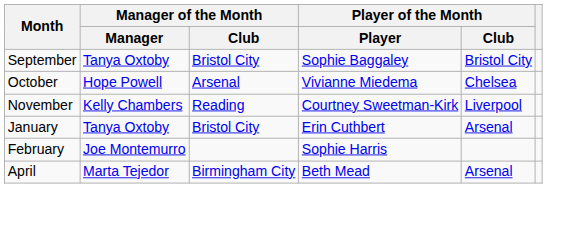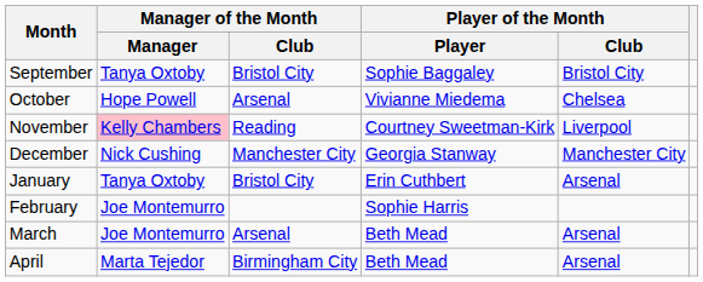 <table class="wikitable">
 <tr>
 <th rowspan="2">Month</th>
 <th colspan="2">Manager of the Month</th>
 <th colspan="2">Player of the Month</th>
 <th rowspan="2"></th>
 </tr>
 <tr>
 <th>Manager</th>
 <th>Club</th>
 <th>Player</th>
 <th>Club</th>
 </tr>
 <tr>
 <td>September</td>
 <td> <a href='#'>Tanya Oxtoby</a></td>
 <td><a href='#'>Bristol City</a></td>
 <td> <a href='#'>Sophie Baggaley</a></td>
 <td><a href='#'>Bristol City</a></td>
 <td></td>
 </tr>
 <tr>
 <td>October</td>
 <td> <a href='#'>Hope Powell</a></td>
 <td><a href='#'>Arsenal</a></td>
 <td> <a href='#'>Vivianne Miedema</a></td>
 <td><a href='#'>Chelsea</a></td>
 <td></td>
 </tr>
 <tr>
 <td>November</td>
-<td> <a href='#'>Kelly Chambers</a></td>
+<td style="background: pink;"> <a href='#'>Kelly Chambers</a></td>
 <td><a href='#'>Reading</a></td>
 <td> <a href='#'>Courtney Sweetman-Kirk</a></td>
 <td><a href='#'>Liverpool</a></td>
+<td></td>
+</tr>
+<tr>
+<td>December</td>
+<td> <a href='#'>Nick Cushing</a></td>
+<td><a href='#'>Manchester City</a></td>
+<td> <a href='#'>Georgia Stanway</a></td>
+<td><a href='#'>Manchester City</a></td>
 <td></td>
 </tr>
 <tr>
 <td>January</td>
 <td> <a href='#'>Tanya Oxtoby</a></td>
 <td><a href='#'>Bristol City</a></td>
 <td> <a href='#'>Erin Cuthbert</a></td>
 <td><a href='#'>Arsenal</a></td>
 <td></td>
 </tr>
 <tr>
 <td>February</td>
 <td> <a href='#'>Joe Montemurro</a></td>
 <td></td>
 <td> <a href='#'>Sophie Harris</a></td>
 <td></td>
 <td></td>
 </tr>
 <tr>
+<td>March</td>
+<td> <a href='#'>Joe Montemurro</a></td>
+<td><a href='#'>Arsenal</a></td>
+<td> <a href='#'>Beth Mead</a></td>
+<td><a href='#'>Arsenal</a></td>
+<td></td>
+</tr>
+<tr>
 <td>April</td>
 <td> <a href='#'>Marta Tejedor</a></td>
 <td><a href='#'>Birmingham City</a></td>
 <td> <a href='#'>Beth Mead</a></td>
 <td><a href='#'>Arsenal</a></td>
 <td></td>
 </tr>
 </table>
